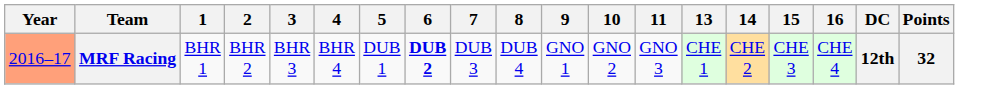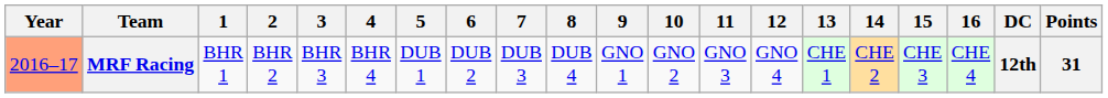 <table class="wikitable" style="text-align:center; font-size:85%">
 <tr>
 <th>Year</th>
 <th>Team</th>
 <th>1</th>
 <th>2</th>
 <th>3</th>
 <th>4</th>
 <th>5</th>
 <th>6</th>
 <th>7</th>
 <th>8</th>
 <th>9</th>
 <th>10</th>
 <th>11</th>
+<th>12</th>
 <th>13</th>
 <th>14</th>
 <th>15</th>
 <th>16</th>
 <th>DC</th>
 <th>Points</th>
 </tr>
 <tr>
 <td nowrap style="background: lightsalmon;"><a href='#'>2016–17</a></td>
 <th nowrap><a href='#'>MRF Racing</a></th>
 <td style="background:#;"><a href='#'>BHR<br>1</a></td>
 <td style="background:#;"><a href='#'>BHR<br>2</a></td>
 <td style="background:#;"><a href='#'>BHR<br>3</a></td>
 <td style="background:#;"><a href='#'>BHR<br>4</a></td>
 <td style="background:#;"><a href='#'>DUB<br>1</a></td>
-<td style="background:#;"><strong><a href='#'>DUB<br>2</a></strong></td>
+<td style="background:#;"><a href='#'>DUB<br>2</a></td>
 <td style="background:#;"><a href='#'>DUB<br>3</a></td>
 <td style="background:#;"><a href='#'>DUB<br>4</a></td>
 <td style="background:#;"><a href='#'>GNO<br>1</a></td>
 <td style="background:#;"><a href='#'>GNO<br>2</a></td>
 <td style="background:#;"><a href='#'>GNO<br>3</a></td>
+<td style="background:#;"><a href='#'>GNO<br>4</a></td>
 <td style="background:#DFFFDF;"><a href='#'>CHE<br>1</a><br></td>
 <td style="background:#FFDF9F;"><a href='#'>CHE<br>2</a><br></td>
 <td style="background:#DFFFDF;"><a href='#'>CHE<br>3</a><br></td>
 <td style="background:#DFFFDF;"><a href='#'>CHE<br>4</a><br></td>
 <th>12th</th>
-<th>32</th>
+<th>31</th>
 </tr>
 </table>
